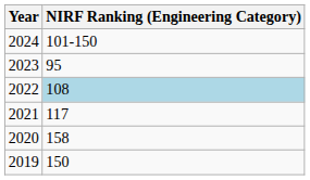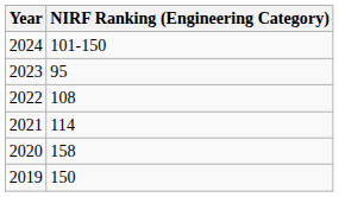 <table class="wikitable">
 <tr>
 <th>Year</th>
 <th>NIRF Ranking (Engineering Category)</th>
 </tr>
 <tr>
 <td>2024</td>
 <td>101-150</td>
 </tr>
 <tr>
 <td>2023</td>
 <td>95</td>
 </tr>
 <tr>
 <td>2022</td>
-<td style="background: lightblue;">108</td>
+<td>108</td>
 </tr>
 <tr>
 <td>2021</td>
-<td>117</td>
+<td>114</td>
 </tr>
 <tr>
 <td>2020</td>
 <td>158</td>
 </tr>
 <tr>
 <td>2019</td>
 <td>150</td>
 </tr>
 </table>
